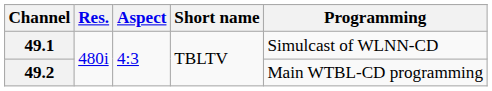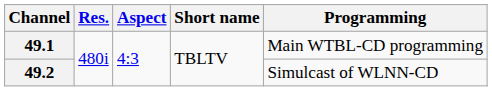 <table class="wikitable">
 <tr>
 <th>Channel</th>
 <th><a href='#'>Res.</a></th>
 <th><a href='#'>Aspect</a></th>
 <th>Short name</th>
 <th>Programming</th>
 </tr>
 <tr>
 <th scope = "row">49.1</th>
 <td rowspan="2"><a href='#'>480i</a></td>
 <td rowspan="2"><a href='#'>4:3</a></td>
 <td rowspan="2">TBLTV</td>
-<td>Simulcast of WLNN-CD</td>
+<td>Main WTBL-CD programming</td>
 </tr>
 <tr>
 <th scope = "row">49.2</th>
-<td>Main WTBL-CD programming</td>
+<td>Simulcast of WLNN-CD</td>
 </tr>
 </table>
